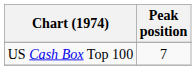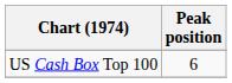 <table class="wikitable sortable">
 <tr>
 <th>Chart (1974)</th>
 <th>Peak<br>position</th>
 </tr>
 <tr>
 </tr>
 <tr>
 </tr>
 <tr>
 <td>US <a href='#'><em>Cash Box</em></a> Top 100</td>
-<td align="center">7</td>
+<td align="center">6</td>
 </tr>
 <tr>
 </tr>
 </table>
